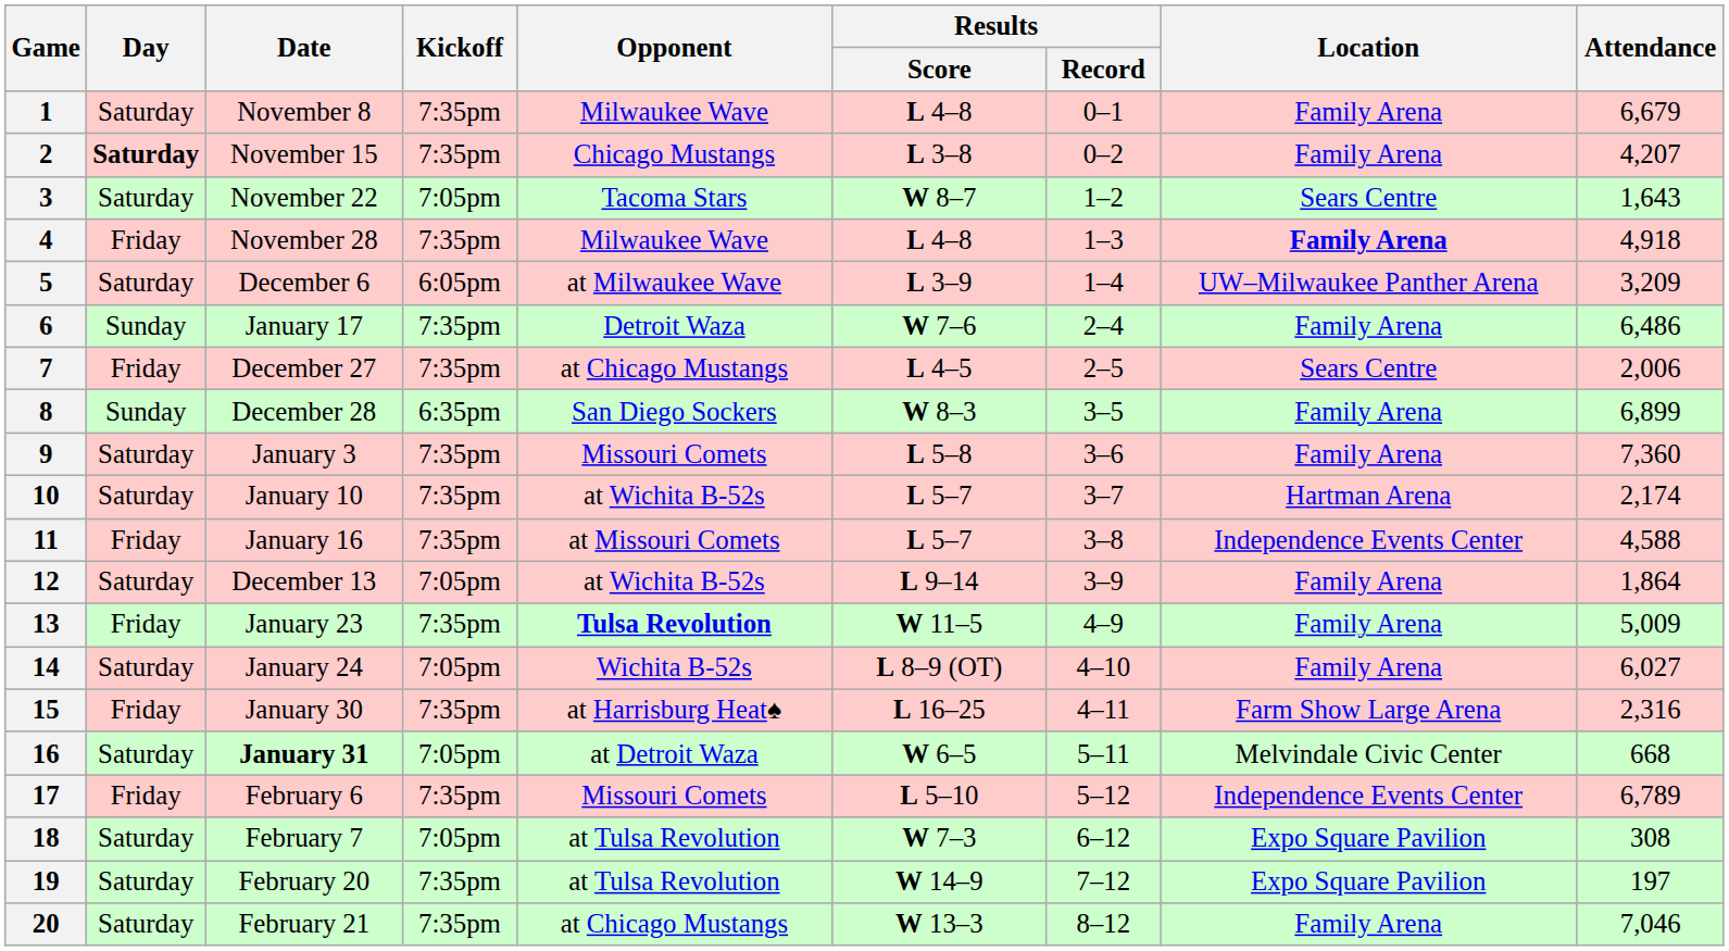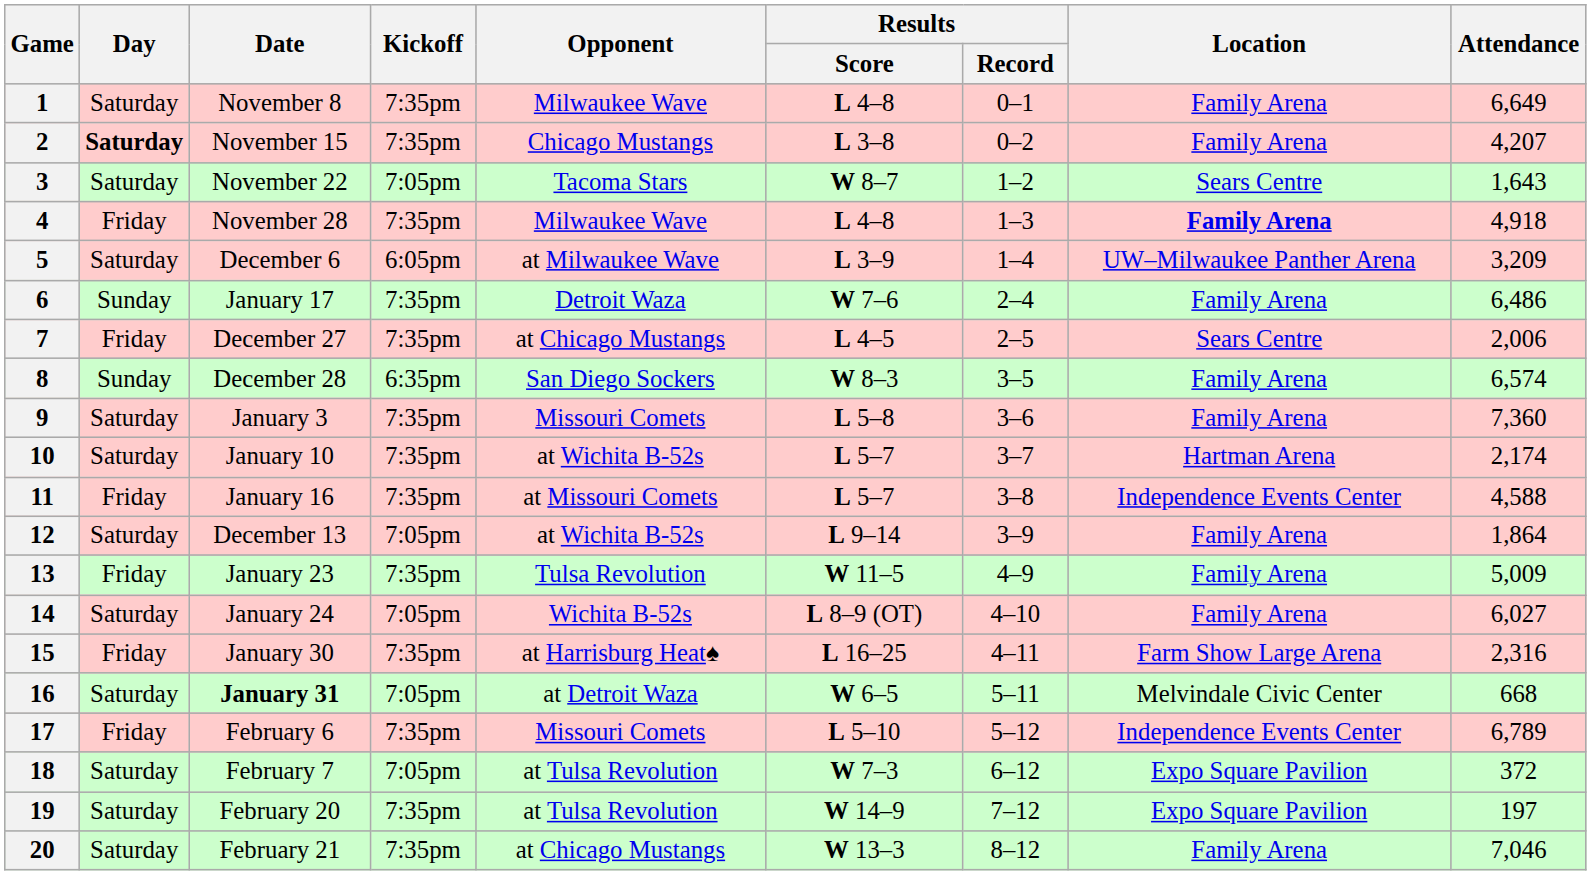 <table class="wikitable">
 <tr>
 <th rowspan="2" width="40">Game</th>
 <th rowspan="2" width="60">Day</th>
 <th rowspan="2" width="110">Date</th>
 <th rowspan="2" width="60">Kickoff</th>
 <th rowspan="2" width="180">Opponent</th>
 <th colspan="2" width="180">Results</th>
 <th rowspan="2" width="240">Location</th>
 <th rowspan="2" width="80">Attendance</th>
 </tr>
 <tr>
 <th width="120">Score</th>
 <th width="60">Record</th>
 </tr>
 <tr align="center" bgcolor="#FFCCCC">
 <th>1</th>
 <td>Saturday</td>
 <td>November 8</td>
 <td>7:35pm</td>
 <td><a href='#'>Milwaukee Wave</a></td>
 <td><strong>L</strong> 4–8</td>
 <td>0–1</td>
 <td><a href='#'>Family Arena</a></td>
-<td>6,679</td>
+<td>6,649</td>
 </tr>
 <tr align="center" bgcolor="#FFCCCC">
 <th>2</th>
 <td><strong>Saturday</strong></td>
 <td>November 15</td>
 <td>7:35pm</td>
 <td><a href='#'>Chicago Mustangs</a></td>
 <td><strong>L</strong> 3–8</td>
 <td>0–2</td>
 <td><a href='#'>Family Arena</a></td>
 <td>4,207</td>
 </tr>
 <tr align="center" bgcolor="#CCFFCC">
 <th>3</th>
 <td>Saturday</td>
 <td>November 22</td>
 <td>7:05pm</td>
 <td><a href='#'>Tacoma Stars</a></td>
 <td><strong>W</strong> 8–7</td>
 <td>1–2</td>
 <td><a href='#'>Sears Centre</a></td>
 <td>1,643</td>
 </tr>
 <tr align="center" bgcolor="#FFCCCC">
 <th>4</th>
 <td>Friday</td>
 <td>November 28</td>
 <td>7:35pm</td>
 <td><a href='#'>Milwaukee Wave</a></td>
 <td><strong>L</strong> 4–8</td>
 <td>1–3</td>
 <td><strong><a href='#'>Family Arena</a></strong></td>
 <td>4,918</td>
 </tr>
 <tr align="center" bgcolor="#FFCCCC">
 <th>5</th>
 <td>Saturday</td>
 <td>December 6</td>
 <td>6:05pm</td>
 <td>at <a href='#'>Milwaukee Wave</a></td>
 <td><strong>L</strong> 3–9</td>
 <td>1–4</td>
 <td><a href='#'>UW–Milwaukee Panther Arena</a></td>
 <td>3,209</td>
 </tr>
 <tr align="center" bgcolor="#CCFFCC">
 <th>6</th>
 <td>Sunday</td>
 <td>January 17</td>
 <td>7:35pm</td>
 <td><a href='#'>Detroit Waza</a></td>
 <td><strong>W</strong> 7–6</td>
 <td>2–4</td>
 <td><a href='#'>Family Arena</a></td>
 <td>6,486</td>
 </tr>
 <tr align="center" bgcolor="#FFCCCC">
 <th>7</th>
 <td>Friday</td>
 <td>December 27</td>
 <td>7:35pm</td>
 <td>at <a href='#'>Chicago Mustangs</a></td>
 <td><strong>L</strong> 4–5</td>
 <td>2–5</td>
 <td><a href='#'>Sears Centre</a></td>
 <td>2,006</td>
 </tr>
 <tr align="center" bgcolor="#CCFFCC">
 <th>8</th>
 <td>Sunday</td>
 <td>December 28</td>
 <td>6:35pm</td>
 <td><a href='#'>San Diego Sockers</a></td>
 <td><strong>W</strong> 8–3</td>
 <td>3–5</td>
 <td><a href='#'>Family Arena</a></td>
-<td>6,899</td>
+<td>6,574</td>
 </tr>
 <tr align="center" bgcolor="#FFCCCC">
 <th>9</th>
 <td>Saturday</td>
 <td>January 3</td>
 <td>7:35pm</td>
 <td><a href='#'>Missouri Comets</a></td>
 <td><strong>L</strong> 5–8</td>
 <td>3–6</td>
 <td><a href='#'>Family Arena</a></td>
 <td>7,360</td>
 </tr>
 <tr align="center" bgcolor="#FFCCCC">
 <th>10</th>
 <td>Saturday</td>
 <td>January 10</td>
 <td>7:35pm</td>
 <td>at <a href='#'>Wichita B-52s</a></td>
 <td><strong>L</strong> 5–7</td>
 <td>3–7</td>
 <td><a href='#'>Hartman Arena</a></td>
 <td>2,174</td>
 </tr>
 <tr align="center" bgcolor="#FFCCCC">
 <th>11</th>
 <td>Friday</td>
 <td>January 16</td>
 <td>7:35pm</td>
 <td>at <a href='#'>Missouri Comets</a></td>
 <td><strong>L</strong> 5–7</td>
 <td>3–8</td>
 <td><a href='#'>Independence Events Center</a></td>
 <td>4,588</td>
 </tr>
 <tr align="center" bgcolor="#FFCCCC">
 <th>12</th>
 <td>Saturday</td>
 <td>December 13</td>
 <td>7:05pm</td>
 <td>at <a href='#'>Wichita B-52s</a></td>
 <td><strong>L</strong> 9–14</td>
 <td>3–9</td>
 <td><a href='#'>Family Arena</a></td>
 <td>1,864</td>
 </tr>
 <tr align="center" bgcolor="#CCFFCC">
 <th>13</th>
 <td>Friday</td>
 <td>January 23</td>
 <td>7:35pm</td>
-<td><strong><a href='#'>Tulsa Revolution</a></strong></td>
+<td><a href='#'>Tulsa Revolution</a></td>
 <td><strong>W</strong> 11–5</td>
 <td>4–9</td>
 <td><a href='#'>Family Arena</a></td>
 <td>5,009</td>
 </tr>
 <tr align="center" bgcolor="#FFCCCC">
 <th>14</th>
 <td>Saturday</td>
 <td>January 24</td>
 <td>7:05pm</td>
 <td><a href='#'>Wichita B-52s</a></td>
 <td><strong>L</strong> 8–9 (OT)</td>
 <td>4–10</td>
 <td><a href='#'>Family Arena</a></td>
 <td>6,027</td>
 </tr>
 <tr align="center" bgcolor="#FFCCCC">
 <th>15</th>
 <td>Friday</td>
 <td>January 30</td>
 <td>7:35pm</td>
 <td>at <a href='#'>Harrisburg Heat</a>♠</td>
 <td><strong>L</strong> 16–25</td>
 <td>4–11</td>
 <td><a href='#'>Farm Show Large Arena</a></td>
 <td>2,316</td>
 </tr>
 <tr align="center" bgcolor="#CCFFCC">
 <th>16</th>
 <td>Saturday</td>
 <td><strong>January 31</strong></td>
 <td>7:05pm</td>
 <td>at <a href='#'>Detroit Waza</a></td>
 <td><strong>W</strong> 6–5</td>
 <td>5–11</td>
 <td>Melvindale Civic Center</td>
 <td>668</td>
 </tr>
 <tr align="center" bgcolor="#FFCCCC">
 <th>17</th>
 <td>Friday</td>
 <td>February 6</td>
 <td>7:35pm</td>
 <td><a href='#'>Missouri Comets</a></td>
 <td><strong>L</strong> 5–10</td>
 <td>5–12</td>
 <td><a href='#'>Independence Events Center</a></td>
 <td>6,789</td>
 </tr>
 <tr align="center" bgcolor="#CCFFCC">
 <th>18</th>
 <td>Saturday</td>
 <td>February 7</td>
 <td>7:05pm</td>
 <td>at <a href='#'>Tulsa Revolution</a></td>
 <td><strong>W</strong> 7–3</td>
 <td>6–12</td>
 <td><a href='#'>Expo Square Pavilion</a></td>
-<td>308</td>
+<td>372</td>
 </tr>
 <tr align="center" bgcolor="#CCFFCC">
 <th>19</th>
 <td>Saturday</td>
 <td>February 20</td>
 <td>7:35pm</td>
 <td>at <a href='#'>Tulsa Revolution</a></td>
 <td><strong>W</strong> 14–9</td>
 <td>7–12</td>
 <td><a href='#'>Expo Square Pavilion</a></td>
 <td>197</td>
 </tr>
 <tr align="center" bgcolor="#CCFFCC">
 <th>20</th>
 <td>Saturday</td>
 <td>February 21</td>
 <td>7:35pm</td>
 <td>at <a href='#'>Chicago Mustangs</a></td>
 <td><strong>W</strong> 13–3</td>
 <td>8–12</td>
 <td><a href='#'>Family Arena</a></td>
 <td>7,046</td>
 </tr>
 </table>
